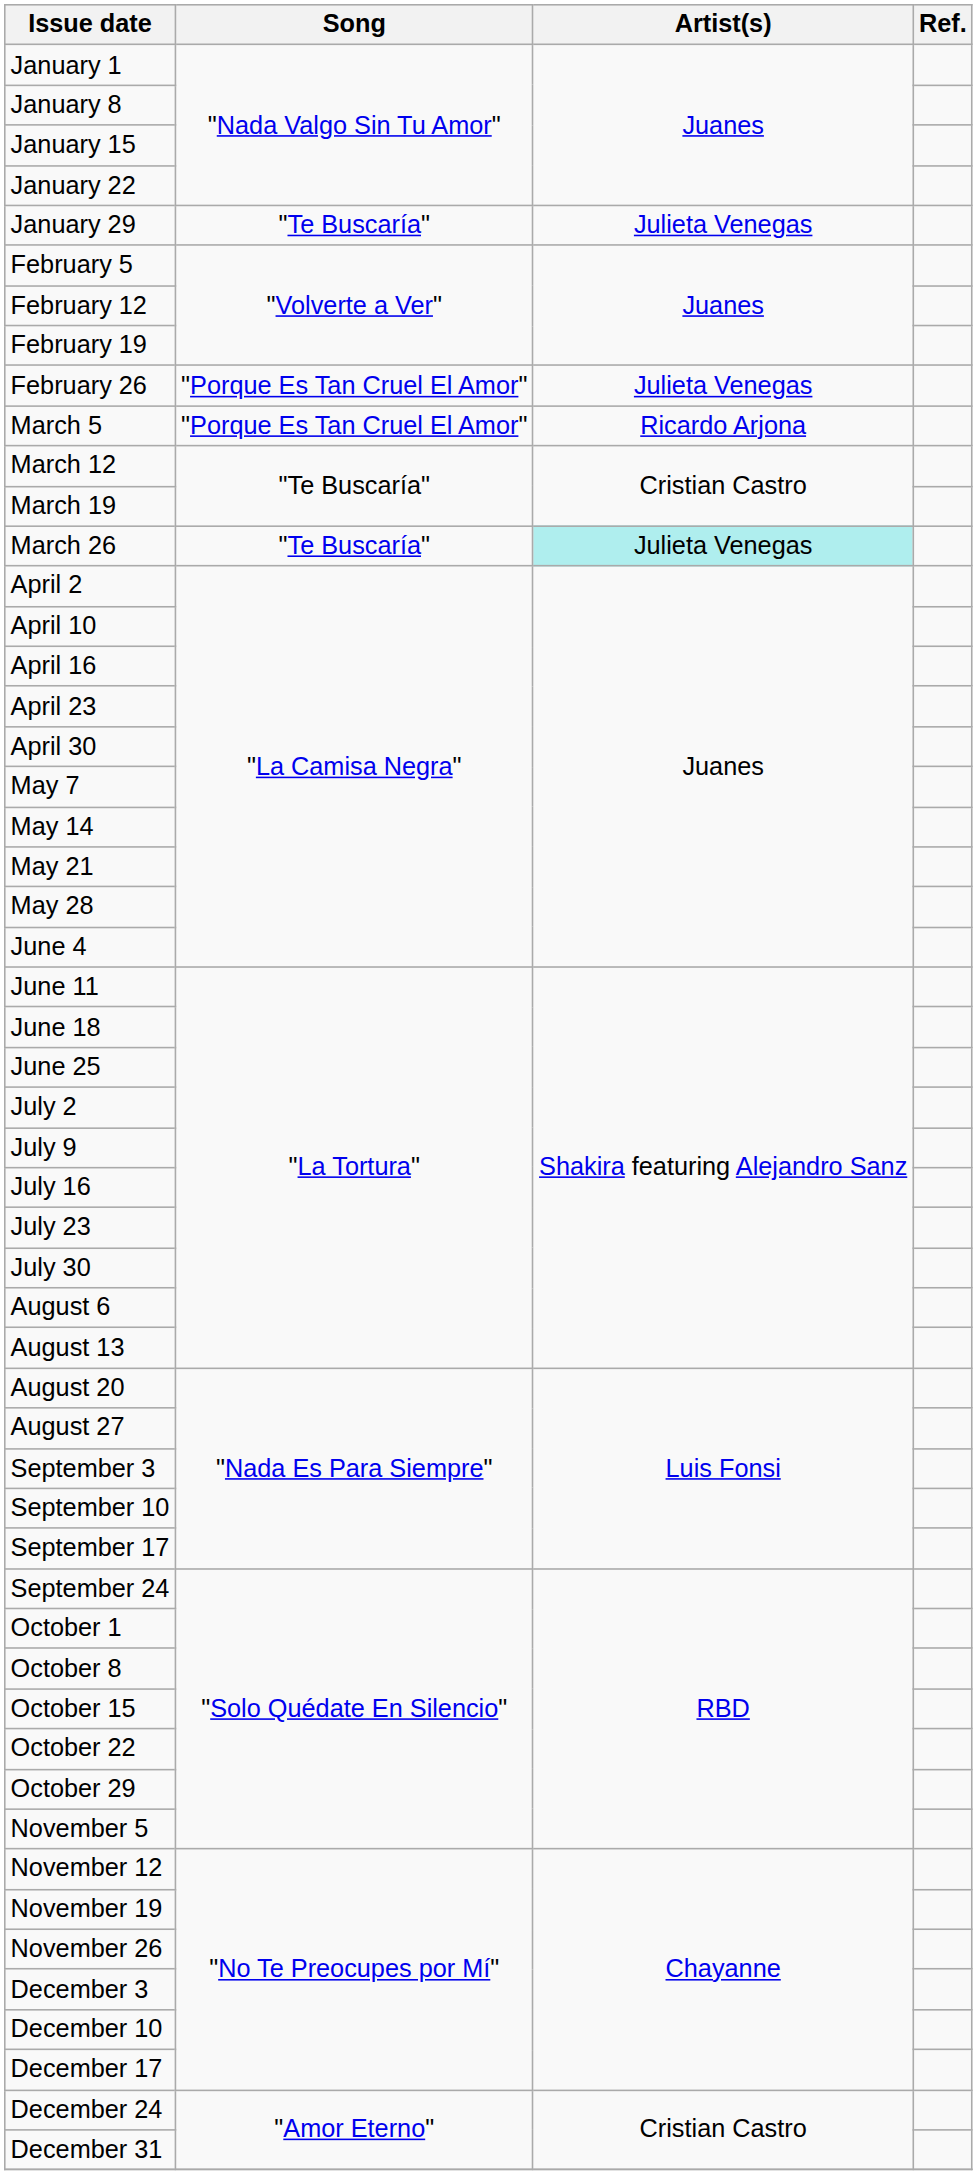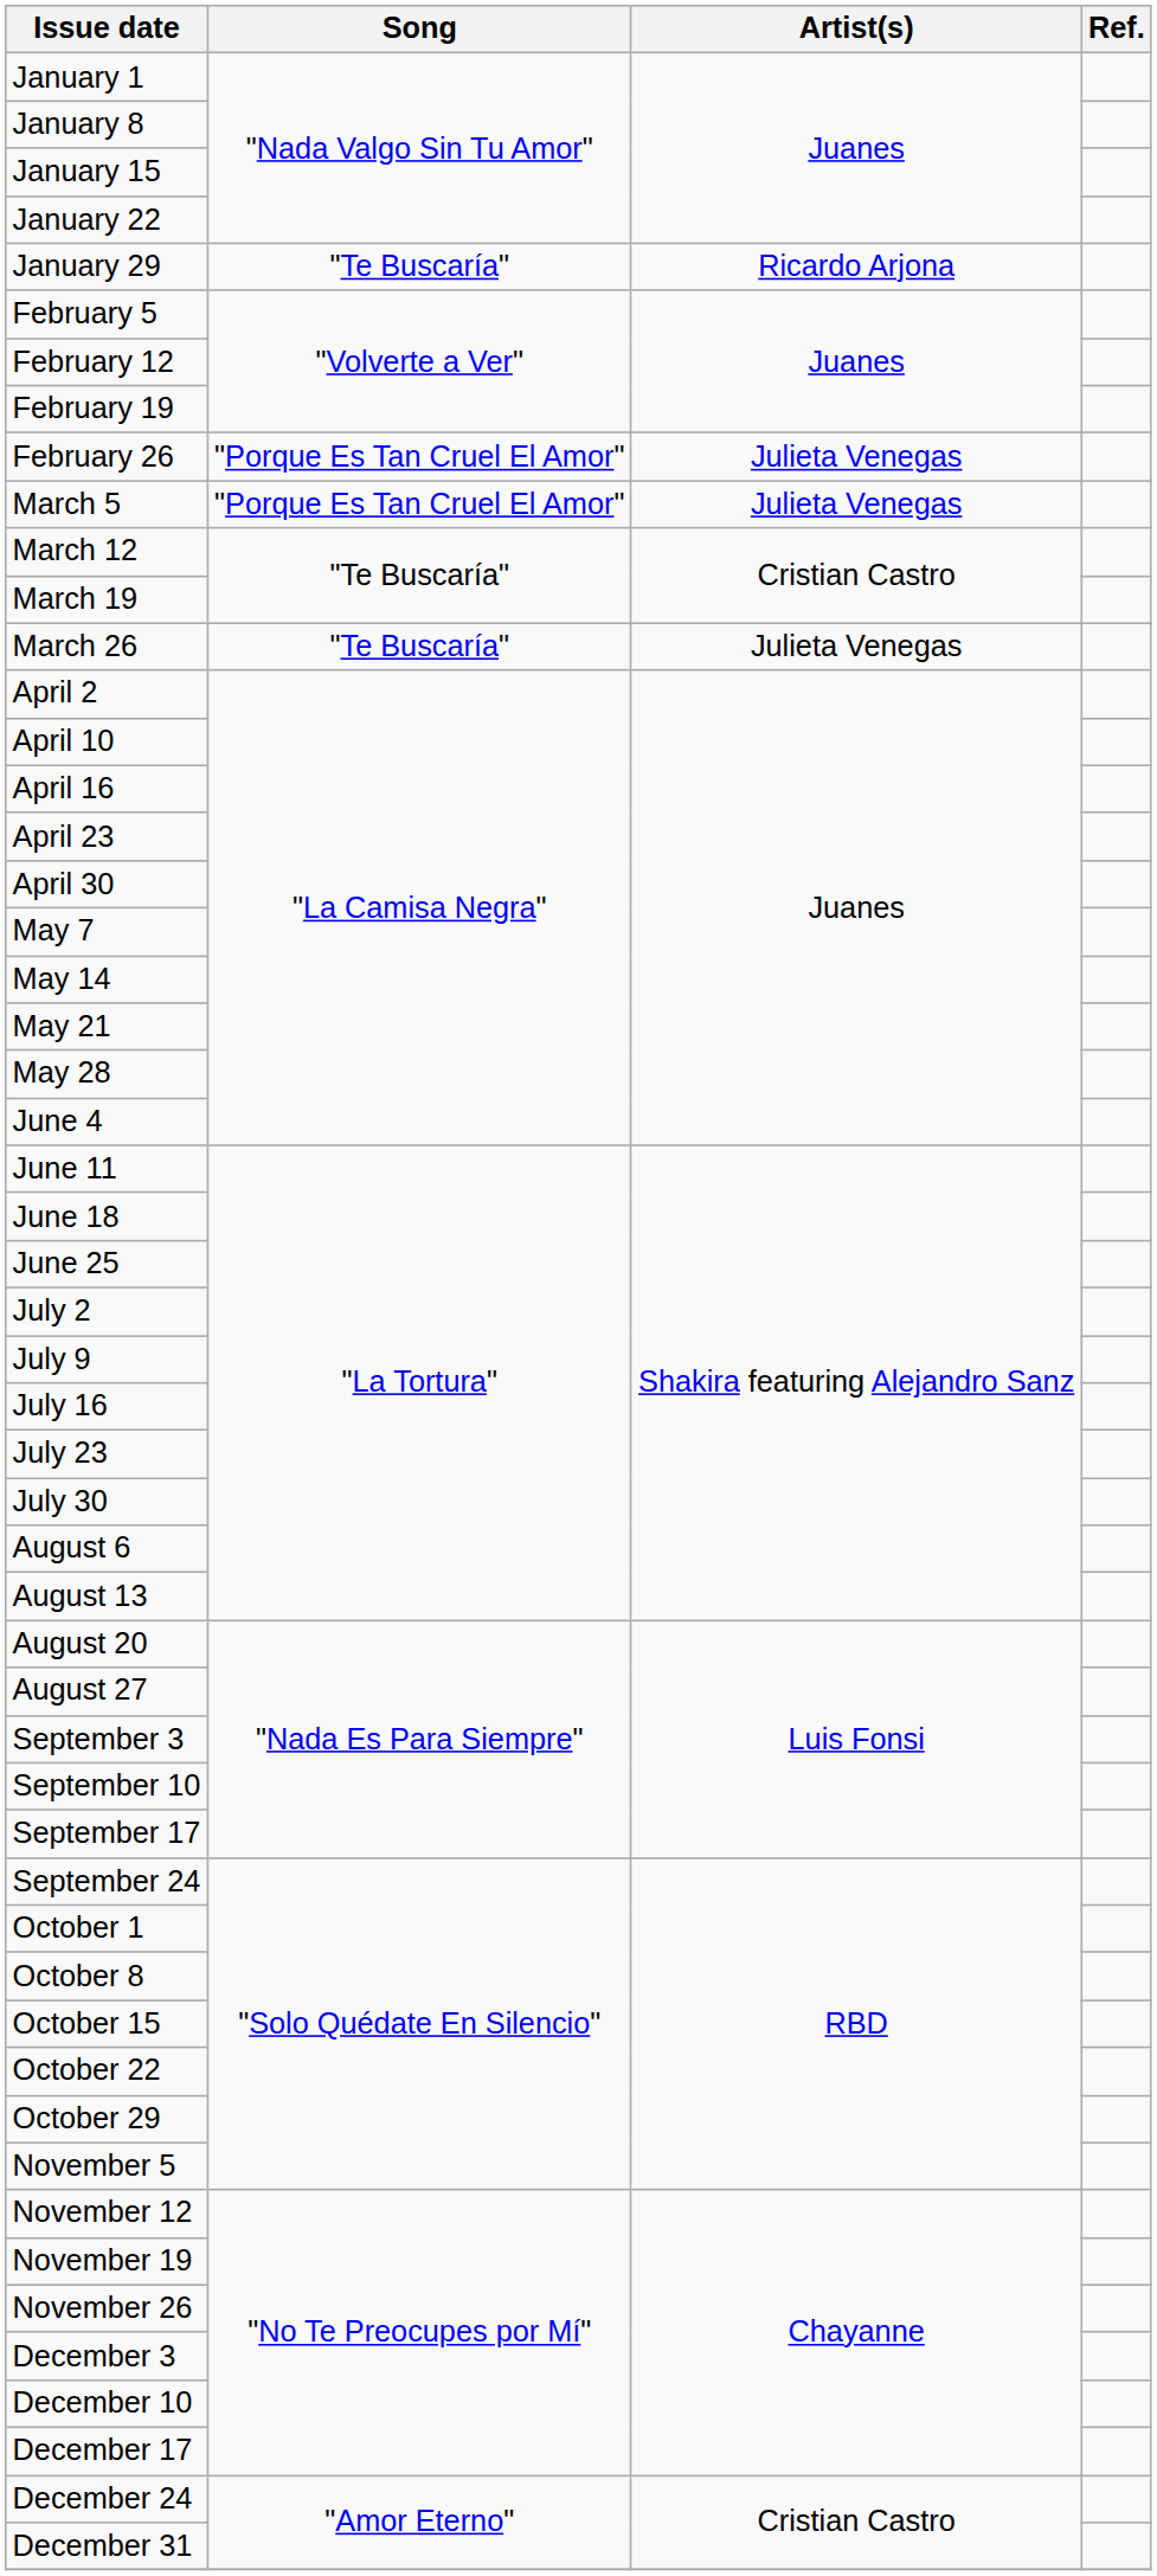 <table class="wikitable">
 <tr>
 <th>Issue date</th>
 <th>Song</th>
 <th>Artist(s)</th>
 <th>Ref.</th>
 </tr>
 <tr>
 <td>January 1</td>
 <td style="text-align: center;" rowspan="4">"<a href='#'>Nada Valgo Sin Tu Amor</a>"</td>
 <td style="text-align: center;" rowspan="4"><a href='#'>Juanes</a></td>
 <td style="text-align: center;"></td>
 </tr>
 <tr>
 <td>January 8</td>
 <td style="text-align: center;"></td>
 </tr>
 <tr>
 <td>January 15</td>
 <td style="text-align: center;"></td>
 </tr>
 <tr>
 <td>January 22</td>
 <td style="text-align: center;"></td>
 </tr>
 <tr>
 <td>January 29</td>
 <td style="text-align: center;">"<a href='#'>Te Buscaría</a>"</td>
-<td style="text-align: center;"><a href='#'>Julieta Venegas</a></td>
+<td style="text-align: center;"><a href='#'>Ricardo Arjona</a></td>
 <td style="text-align: center;"></td>
 </tr>
 <tr>
 <td>February 5</td>
 <td style="text-align: center;" rowspan="3">"<a href='#'>Volverte a Ver</a>"</td>
 <td style="text-align: center;" rowspan="3"><a href='#'>Juanes</a></td>
 <td style="text-align: center;"></td>
 </tr>
 <tr>
 <td>February 12</td>
 <td style="text-align: center;"></td>
 </tr>
 <tr>
 <td>February 19</td>
 <td style="text-align: center;"></td>
 </tr>
 <tr>
 <td>February 26</td>
 <td style="text-align: center;">"<a href='#'>Porque Es Tan Cruel El Amor</a>"</td>
 <td style="text-align: center;"><a href='#'>Julieta Venegas</a></td>
 <td style="text-align: center;"></td>
 </tr>
 <tr>
 <td>March 5</td>
 <td style="text-align: center;">"<a href='#'>Porque Es Tan Cruel El Amor</a>"</td>
-<td style="text-align: center;"><a href='#'>Ricardo Arjona</a></td>
+<td style="text-align: center;"><a href='#'>Julieta Venegas</a></td>
 <td style="text-align: center;"></td>
 </tr>
 <tr>
 <td>March 12</td>
 <td style="text-align: center;" rowspan="2">"Te Buscaría"</td>
 <td style="text-align: center;" rowspan="2">Cristian Castro</td>
 <td style="text-align: center;"></td>
 </tr>
 <tr>
 <td>March 19</td>
 <td style="text-align: center;"></td>
 </tr>
 <tr>
 <td>March 26</td>
 <td style="text-align: center;">"<a href='#'>Te Buscaría</a>"</td>
-<td style="background: paleturquoise; text-align: center;">Julieta Venegas</td>
+<td style="text-align: center;">Julieta Venegas</td>
 <td style="text-align: center;"></td>
 </tr>
 <tr>
 <td>April 2</td>
 <td style="text-align: center;" rowspan="10">"<a href='#'>La Camisa Negra</a>"</td>
 <td style="text-align: center;" rowspan="10">Juanes</td>
 <td style="text-align: center;"></td>
 </tr>
 <tr>
 <td>April 10</td>
 <td style="text-align: center;"></td>
 </tr>
 <tr>
 <td>April 16</td>
 <td style="text-align: center;"></td>
 </tr>
 <tr>
 <td>April 23</td>
 <td style="text-align: center;"></td>
 </tr>
 <tr>
 <td>April 30</td>
 <td style="text-align: center;"></td>
 </tr>
 <tr>
 <td>May 7</td>
 <td style="text-align: center;"></td>
 </tr>
 <tr>
 <td>May 14</td>
 <td style="text-align: center;"></td>
 </tr>
 <tr>
 <td>May 21</td>
 <td style="text-align: center;"></td>
 </tr>
 <tr>
 <td>May 28</td>
 <td style="text-align: center;"></td>
 </tr>
 <tr>
 <td>June 4</td>
 <td style="text-align: center;"></td>
 </tr>
 <tr>
 <td>June 11</td>
 <td style="text-align: center;" rowspan="10">"<a href='#'>La Tortura</a>"</td>
 <td style="text-align: center;" rowspan="10"><a href='#'>Shakira</a> featuring <a href='#'>Alejandro Sanz</a></td>
 <td style="text-align: center;"></td>
 </tr>
 <tr>
 <td>June 18</td>
 <td style="text-align: center;"></td>
 </tr>
 <tr>
 <td>June 25</td>
 <td style="text-align: center;"></td>
 </tr>
 <tr>
 <td>July 2</td>
 <td style="text-align: center;"></td>
 </tr>
 <tr>
 <td>July 9</td>
 <td></td>
 </tr>
 <tr>
 <td>July 16</td>
 <td></td>
 </tr>
 <tr>
 <td>July 23</td>
 <td></td>
 </tr>
 <tr>
 <td>July 30</td>
 <td></td>
 </tr>
 <tr>
 <td>August 6</td>
 <td></td>
 </tr>
 <tr>
 <td>August 13</td>
 <td></td>
 </tr>
 <tr>
 <td>August 20</td>
 <td style="text-align: center;" rowspan="5">"<a href='#'>Nada Es Para Siempre</a>"</td>
 <td style="text-align: center;" rowspan="5"><a href='#'>Luis Fonsi</a></td>
 <td style="text-align: center;"></td>
 </tr>
 <tr>
 <td>August 27</td>
 <td></td>
 </tr>
 <tr>
 <td>September 3</td>
 <td></td>
 </tr>
 <tr>
 <td>September 10</td>
 <td></td>
 </tr>
 <tr>
 <td>September 17</td>
 <td></td>
 </tr>
 <tr>
 <td>September 24</td>
 <td style="text-align: center;" rowspan="7">"<a href='#'>Solo Quédate En Silencio</a>"</td>
 <td style="text-align: center;" rowspan="7"><a href='#'>RBD</a></td>
 <td></td>
 </tr>
 <tr>
 <td>October 1</td>
 <td></td>
 </tr>
 <tr>
 <td>October 8</td>
 <td></td>
 </tr>
 <tr>
 <td>October 15</td>
 <td></td>
 </tr>
 <tr>
 <td>October 22</td>
 <td></td>
 </tr>
 <tr>
 <td>October 29</td>
 <td style="text-align: center;"></td>
 </tr>
 <tr>
 <td>November 5</td>
 <td style="text-align: center;"></td>
 </tr>
 <tr>
 <td>November 12</td>
 <td style="text-align: center;" rowspan="6">"<a href='#'>No Te Preocupes por Mí</a>"</td>
 <td style="text-align: center;" rowspan="6"><a href='#'>Chayanne</a></td>
 <td style="text-align: center;"></td>
 </tr>
 <tr>
 <td>November 19</td>
 <td style="text-align: center;"></td>
 </tr>
 <tr>
 <td>November 26</td>
 <td style="text-align: center;"></td>
 </tr>
 <tr>
 <td>December 3</td>
 <td style="text-align: center;"></td>
 </tr>
 <tr>
 <td>December 10</td>
 <td style="text-align: center;"></td>
 </tr>
 <tr>
 <td>December 17</td>
 <td style="text-align: center;"></td>
 </tr>
 <tr>
 <td>December 24</td>
 <td style="text-align: center;" rowspan="2">"<a href='#'>Amor Eterno</a>"</td>
 <td style="text-align: center;" rowspan="2">Cristian Castro</td>
 <td style="text-align: center;"></td>
 </tr>
 <tr>
 <td>December 31</td>
 <td style="text-align: center;"></td>
 </tr>
 <tr>
 </tr>
 </table>
